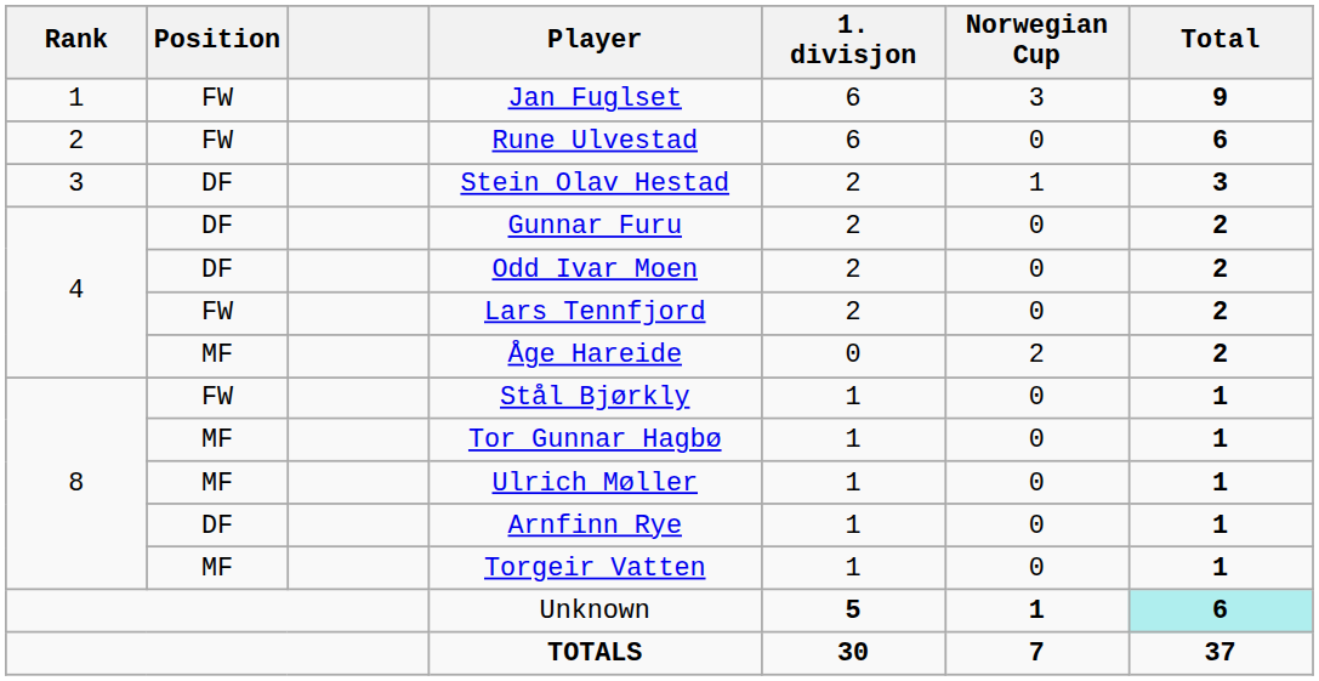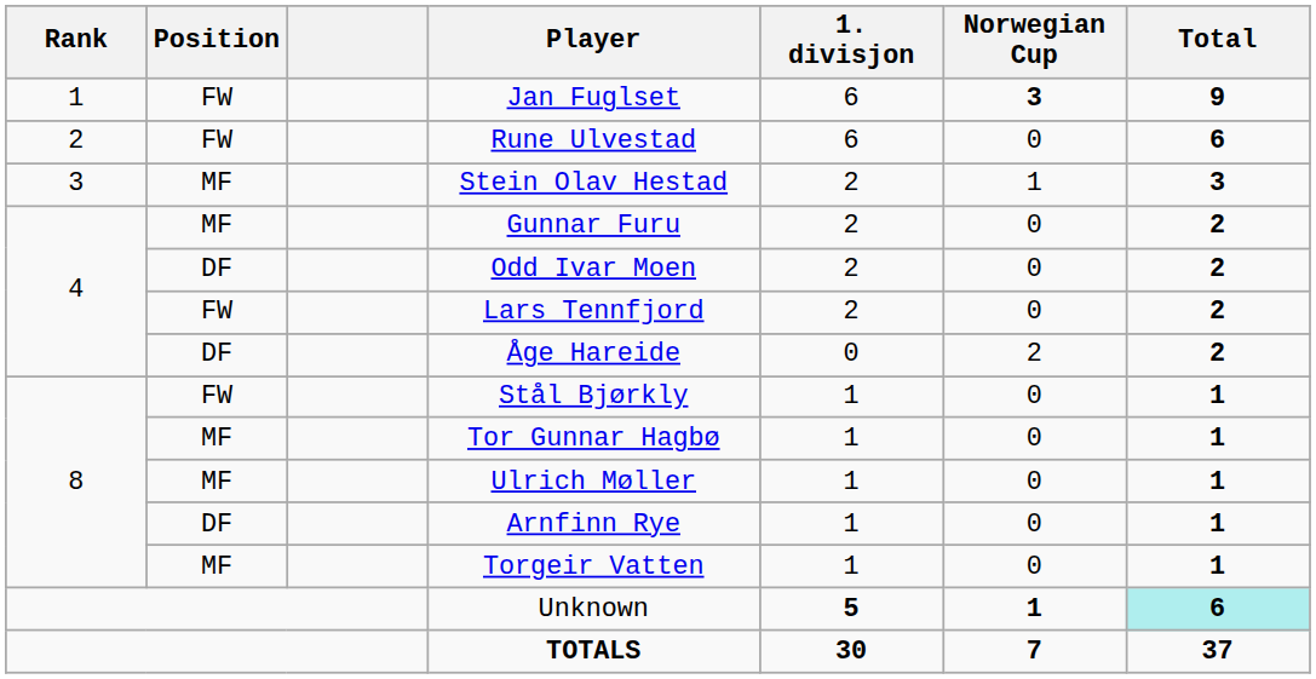 <table class="wikitable" style="font-size: 95%; text-align: center;">
 <tr>
 <th width=60>Rank</th>
 <th width=60>Position</th>
 <th width=60></th>
 <th width=150>Player</th>
 <th width=80>1. divisjon</th>
 <th width=80>Norwegian Cup</th>
 <th width=80><strong>Total</strong></th>
 </tr>
 <tr>
 <td>1</td>
 <td>FW</td>
 <td></td>
 <td><a href='#'>Jan Fuglset</a></td>
 <td>6</td>
-<td>3</td>
+<td><strong>3</strong></td>
 <td><strong>9</strong></td>
 </tr>
 <tr>
 <td>2</td>
 <td>FW</td>
 <td></td>
 <td><a href='#'>Rune Ulvestad</a></td>
 <td>6</td>
 <td>0</td>
 <td><strong>6</strong></td>
 </tr>
 <tr>
 <td>3</td>
-<td>DF</td>
+<td>MF</td>
 <td></td>
 <td><a href='#'>Stein Olav Hestad</a></td>
 <td>2</td>
 <td>1</td>
 <td><strong>3</strong></td>
 </tr>
 <tr>
 <td rowspan="4">4</td>
-<td>DF</td>
+<td>MF</td>
 <td></td>
 <td><a href='#'>Gunnar Furu</a></td>
 <td>2</td>
 <td>0</td>
 <td><strong>2</strong></td>
 </tr>
 <tr>
 <td>DF</td>
 <td></td>
 <td><a href='#'>Odd Ivar Moen</a></td>
 <td>2</td>
 <td>0</td>
 <td><strong>2</strong></td>
 </tr>
 <tr>
 <td>FW</td>
 <td></td>
 <td><a href='#'>Lars Tennfjord</a></td>
 <td>2</td>
 <td>0</td>
 <td><strong>2</strong></td>
 </tr>
 <tr>
-<td>MF</td>
+<td>DF</td>
 <td></td>
 <td><a href='#'>Åge Hareide</a></td>
 <td>0</td>
 <td>2</td>
 <td><strong>2</strong></td>
 </tr>
 <tr>
 <td rowspan="5">8</td>
 <td>FW</td>
 <td></td>
 <td><a href='#'>Stål Bjørkly</a></td>
 <td>1</td>
 <td>0</td>
 <td><strong>1</strong></td>
 </tr>
 <tr>
 <td>MF</td>
 <td></td>
 <td><a href='#'>Tor Gunnar Hagbø</a></td>
 <td>1</td>
 <td>0</td>
 <td><strong>1</strong></td>
 </tr>
 <tr>
 <td>MF</td>
 <td></td>
 <td><a href='#'>Ulrich Møller</a></td>
 <td>1</td>
 <td>0</td>
 <td><strong>1</strong></td>
 </tr>
 <tr>
 <td>DF</td>
 <td></td>
 <td><a href='#'>Arnfinn Rye</a></td>
 <td>1</td>
 <td>0</td>
 <td><strong>1</strong></td>
 </tr>
 <tr>
 <td>MF</td>
 <td></td>
 <td><a href='#'>Torgeir Vatten</a></td>
 <td>1</td>
 <td>0</td>
 <td><strong>1</strong></td>
 </tr>
 <tr>
 <td colspan="3"></td>
 <td>Unknown</td>
 <td><strong>5</strong></td>
 <td><strong>1</strong></td>
 <td style="background: paleturquoise;"><strong>6</strong></td>
 </tr>
 <tr>
 <td colspan="3"></td>
 <td><strong>TOTALS</strong></td>
 <td><strong>30</strong></td>
 <td><strong>7</strong></td>
 <td><strong>37</strong></td>
 </tr>
 </table>
